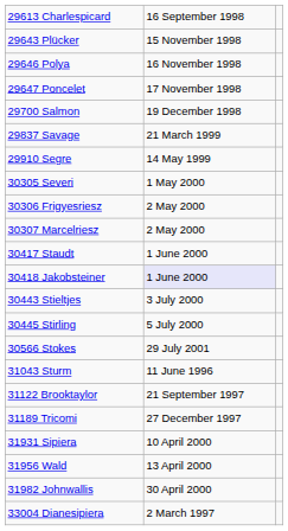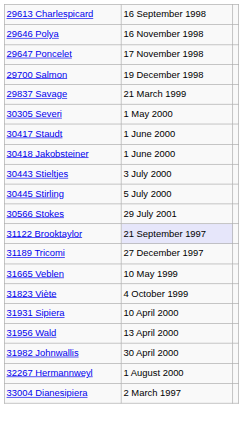 <table class="wikitable" style="font-size: 89%; float: left; width: 25em; margin-right: 1em; line-height: 1.65em">
 <tr>
 <td><a href='#'>29613 Charlespicard</a></td>
 <td>16 September 1998</td>
-<td></td>
-</tr>
-<tr>
-<td><a href='#'>29643 Plücker</a></td>
-<td>15 November 1998</td>
 <td></td>
 </tr>
 <tr>
 <td><a href='#'>29646 Polya</a></td>
 <td>16 November 1998</td>
 <td></td>
 </tr>
 <tr>
 <td><a href='#'>29647 Poncelet</a></td>
 <td>17 November 1998</td>
 <td></td>
 </tr>
 <tr>
 <td><a href='#'>29700 Salmon</a></td>
 <td>19 December 1998</td>
 <td></td>
 </tr>
 <tr>
 <td><a href='#'>29837 Savage</a></td>
 <td>21 March 1999</td>
 <td></td>
 </tr>
 <tr>
-<td><a href='#'>29910 Segre</a></td>
-<td>14 May 1999</td>
-<td></td>
-</tr>
-<tr>
 <td><a href='#'>30305 Severi</a></td>
 <td>1 May 2000</td>
-<td></td>
-</tr>
-<tr>
-<td><a href='#'>30306 Frigyesriesz</a></td>
-<td>2 May 2000</td>
-<td></td>
-</tr>
-<tr>
-<td><a href='#'>30307 Marcelriesz</a></td>
-<td>2 May 2000</td>
 <td></td>
 </tr>
 <tr>
 <td><a href='#'>30417 Staudt</a></td>
 <td>1 June 2000</td>
 <td></td>
 </tr>
 <tr>
 <td><a href='#'>30418 Jakobsteiner</a></td>
-<td style="background: lavender;">1 June 2000</td>
+<td>1 June 2000</td>
 <td></td>
 </tr>
 <tr>
 <td><a href='#'>30443 Stieltjes</a></td>
 <td>3 July 2000</td>
 <td></td>
 </tr>
 <tr>
 <td><a href='#'>30445 Stirling</a></td>
 <td>5 July 2000</td>
 <td></td>
 </tr>
 <tr>
 <td><a href='#'>30566 Stokes</a></td>
 <td>29 July 2001</td>
 <td></td>
 </tr>
 <tr>
-<td><a href='#'>31043 Sturm</a></td>
-<td>11 June 1996</td>
-<td></td>
-</tr>
-<tr>
 <td><a href='#'>31122 Brooktaylor</a></td>
-<td>21 September 1997</td>
+<td style="background: lavender;">21 September 1997</td>
 <td></td>
 </tr>
 <tr>
 <td><a href='#'>31189 Tricomi</a></td>
 <td>27 December 1997</td>
+<td></td>
+</tr>
+<tr>
+<td><a href='#'>31665 Veblen</a></td>
+<td>10 May 1999</td>
+<td></td>
+</tr>
+<tr>
+<td><a href='#'>31823 Viète</a></td>
+<td>4 October 1999</td>
 <td></td>
 </tr>
 <tr>
 <td><a href='#'>31931 Sipiera</a></td>
 <td>10 April 2000</td>
 <td></td>
 </tr>
 <tr>
 <td><a href='#'>31956 Wald</a></td>
 <td>13 April 2000</td>
 <td></td>
 </tr>
 <tr>
 <td><a href='#'>31982 Johnwallis</a></td>
 <td>30 April 2000</td>
 <td></td>
 </tr>
 <tr>
+<td><a href='#'>32267 Hermannweyl</a></td>
+<td>1 August 2000</td>
+<td></td>
+</tr>
+<tr>
 <td><a href='#'>33004 Dianesipiera</a></td>
 <td>2 March 1997</td>
 <td></td>
 </tr>
 </table>
